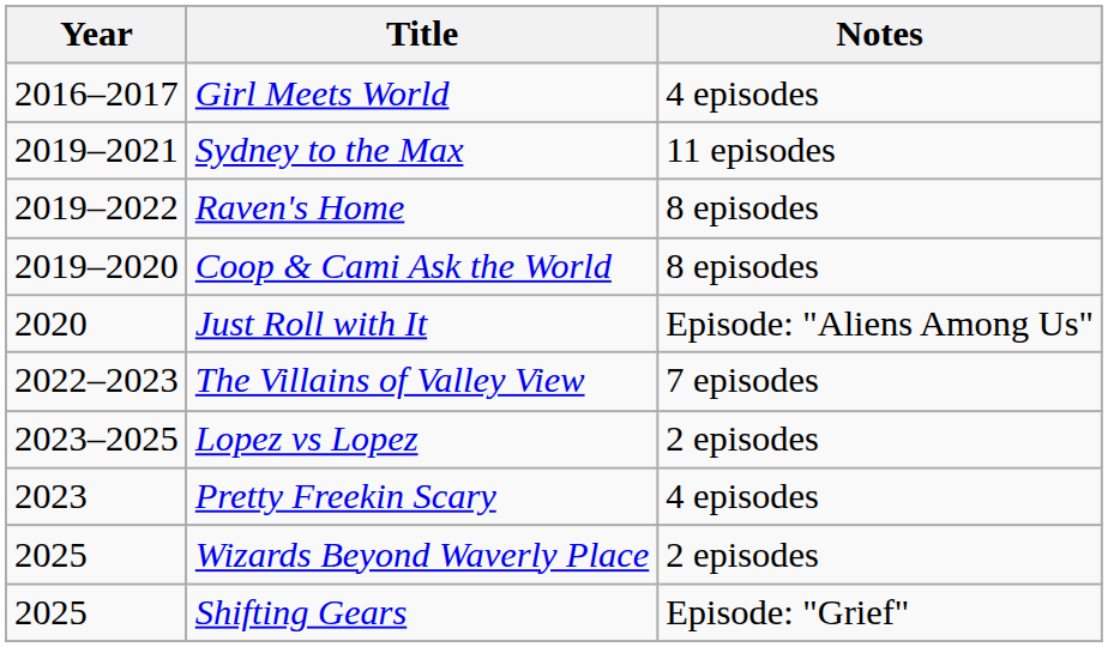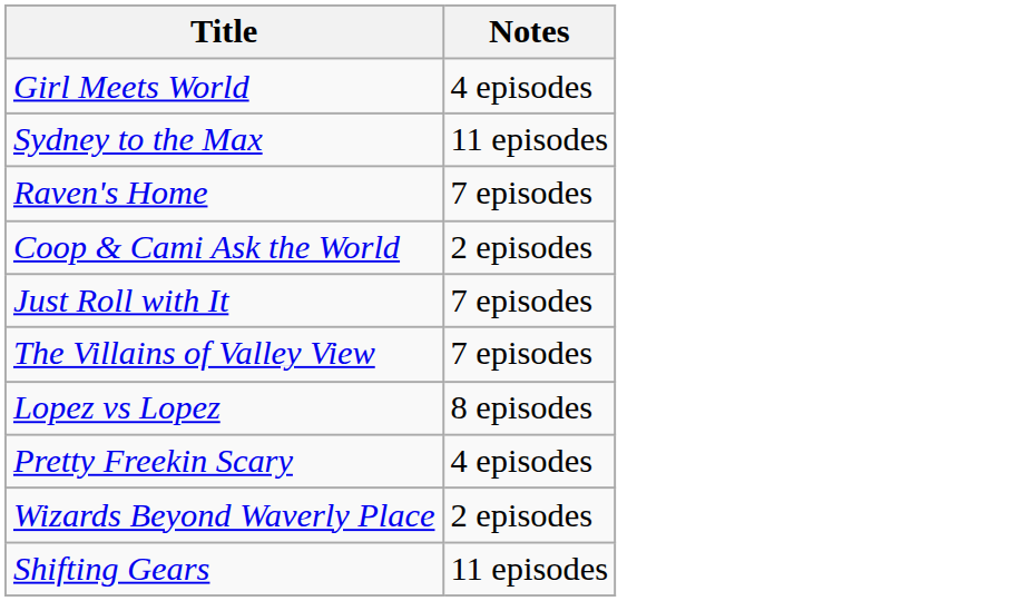 <table class="wikitable">
 <tr>
-<th>Year</th>
 <th>Title</th>
 <th>Notes</th>
 </tr>
 <tr>
-<td>2016–2017</td>
 <td><em><a href='#'>Girl Meets World</a></em></td>
 <td>4 episodes</td>
 </tr>
 <tr>
-<td>2019–2021</td>
 <td><em><a href='#'>Sydney to the Max</a></em></td>
 <td>11 episodes</td>
 </tr>
 <tr>
-<td>2019–2022</td>
 <td><em><a href='#'>Raven's Home</a></em></td>
-<td>8 episodes</td>
+<td>7 episodes</td>
 </tr>
 <tr>
-<td>2019–2020</td>
 <td><em><a href='#'>Coop & Cami Ask the World</a></em></td>
-<td>8 episodes</td>
+<td>2 episodes</td>
 </tr>
 <tr>
-<td>2020</td>
 <td><em><a href='#'>Just Roll with It</a></em></td>
-<td>Episode: "Aliens Among Us"</td>
+<td>7 episodes</td>
 </tr>
 <tr>
-<td>2022–2023</td>
 <td><em><a href='#'>The Villains of Valley View</a></em></td>
 <td>7 episodes</td>
 </tr>
 <tr>
-<td>2023–2025</td>
 <td><em><a href='#'>Lopez vs Lopez</a></em></td>
-<td>2 episodes</td>
+<td>8 episodes</td>
 </tr>
 <tr>
-<td>2023</td>
 <td><em><a href='#'>Pretty Freekin Scary</a></em></td>
 <td>4 episodes</td>
 </tr>
 <tr>
-<td>2025</td>
 <td><em><a href='#'>Wizards Beyond Waverly Place</a></em></td>
 <td>2 episodes</td>
 </tr>
 <tr>
-<td>2025</td>
 <td><em><a href='#'>Shifting Gears</a></em></td>
-<td>Episode: "Grief"</td>
+<td>11 episodes</td>
 </tr>
 </table>
